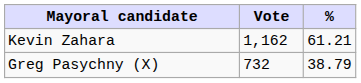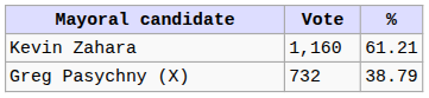 <table class="wikitable">
 <tr>
 <th style="background:#ddf; width:200px;">Mayoral candidate</th>
 <th style="background:#ddf; width:50px;">Vote</th>
 <th style="background:#ddf; width:30px;">%</th>
 </tr>
 <tr>
 <td>Kevin Zahara</td>
-<td>1,162</td>
+<td>1,160</td>
 <td>61.21</td>
 </tr>
 <tr>
 <td>Greg Pasychny (X)</td>
 <td>732</td>
 <td>38.79</td>
 </tr>
 </table>
